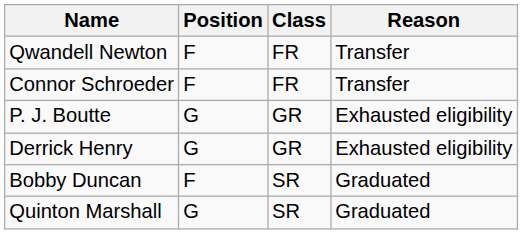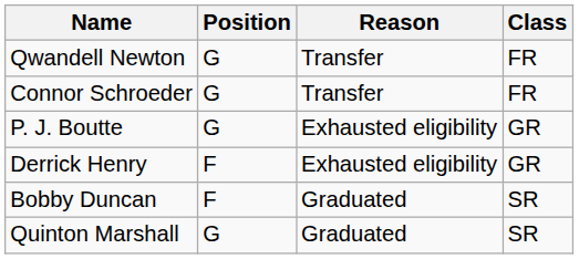 <table class=wikitable sortable>
 <tr>
 <th>Name</th>
 <th>Position</th>
+<th>Reason</th>
 <th>Class</th>
-<th>Reason</th>
 </tr>
 <tr>
 <td>Qwandell Newton</td>
-<td>F</td>
+<td>G</td>
+<td>Transfer</td>
 <td>FR</td>
-<td>Transfer</td>
 </tr>
 <tr>
 <td>Connor Schroeder</td>
-<td>F</td>
+<td>G</td>
+<td>Transfer</td>
 <td>FR</td>
-<td>Transfer</td>
 </tr>
 <tr>
 <td>P. J. Boutte</td>
 <td>G</td>
+<td>Exhausted eligibility</td>
 <td>GR</td>
-<td>Exhausted eligibility</td>
 </tr>
 <tr>
 <td>Derrick Henry</td>
-<td>G</td>
+<td>F</td>
+<td>Exhausted eligibility</td>
 <td>GR</td>
-<td>Exhausted eligibility</td>
 </tr>
 <tr>
 <td>Bobby Duncan</td>
 <td>F</td>
+<td>Graduated</td>
 <td>SR</td>
-<td>Graduated</td>
 </tr>
 <tr>
 <td>Quinton Marshall</td>
 <td>G</td>
+<td>Graduated</td>
 <td>SR</td>
-<td>Graduated</td>
 </tr>
 </table>
